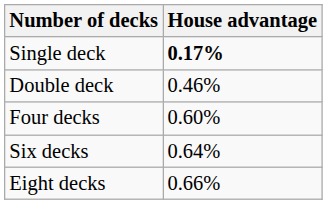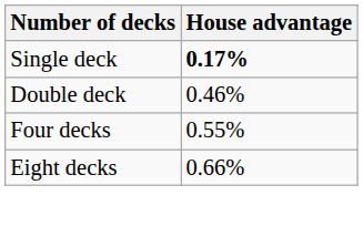 <table class="wikitable">
 <tr>
 <th>Number of decks</th>
 <th>House advantage</th>
 </tr>
 <tr>
 <td>Single deck</td>
 <td><strong>0.17%</strong></td>
 </tr>
 <tr>
 <td>Double deck</td>
 <td>0.46%</td>
 </tr>
 <tr>
 <td>Four decks</td>
-<td>0.60%</td>
-</tr>
-<tr>
-<td>Six decks</td>
-<td>0.64%</td>
+<td>0.55%</td>
 </tr>
 <tr>
 <td>Eight decks</td>
 <td>0.66%</td>
 </tr>
 </table>
